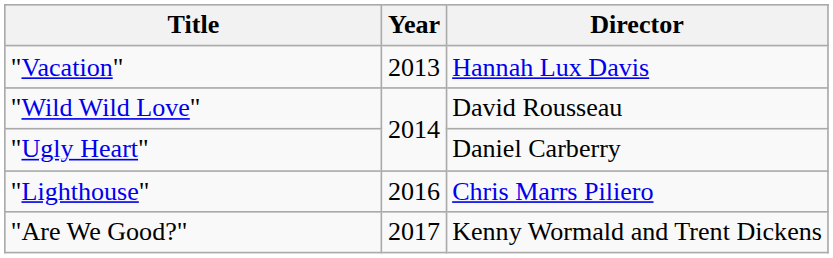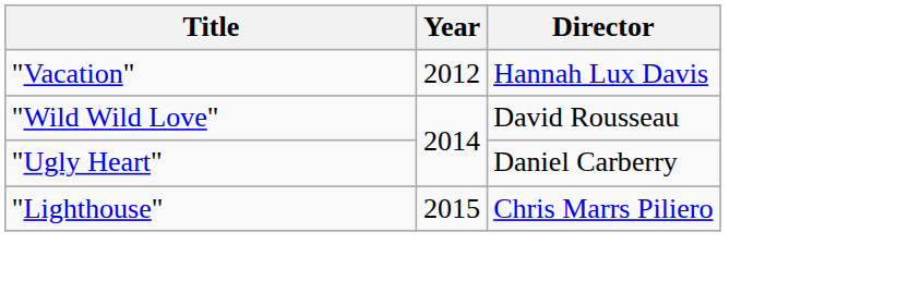 <table class="wikitable">
 <tr>
 <th scope="col" style="width:14em;">Title</th>
 <th>Year</th>
 <th>Director</th>
 </tr>
 <tr>
 <td scope="row">"<a href='#'>Vacation</a>"</td>
-<td>2013</td>
+<td>2012</td>
 <td><a href='#'>Hannah Lux Davis</a></td>
 </tr>
 <tr>
 <td scope="row">"<a href='#'>Wild Wild Love</a>"</td>
 <td rowspan="2">2014</td>
 <td>David Rousseau</td>
 </tr>
 <tr>
 <td scope="row">"<a href='#'>Ugly Heart</a>"</td>
 <td>Daniel Carberry</td>
 </tr>
 <tr>
 <td scope="row">"<a href='#'>Lighthouse</a>"</td>
-<td>2016</td>
+<td>2015</td>
 <td><a href='#'>Chris Marrs Piliero</a></td>
 </tr>
-<tr>
-<td scope="row">"Are We Good?"</td>
-<td>2017</td>
-<td>Kenny Wormald and Trent Dickens</td>
-</tr>
 </table>
